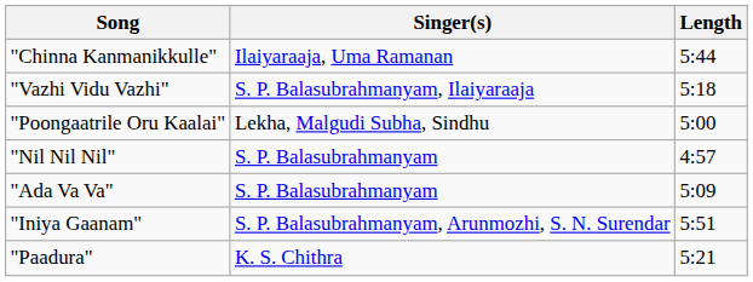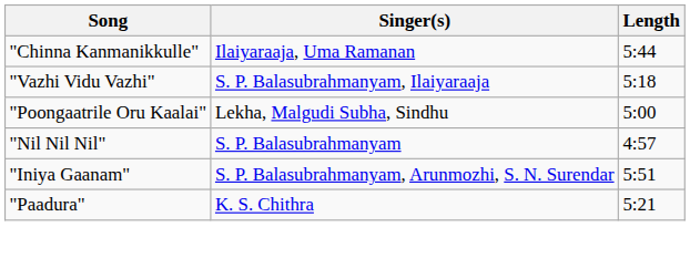 <table class="wikitable" style="font-size:95%;">
 <tr>
 <th>Song</th>
 <th>Singer(s)</th>
 <th>Length</th>
 </tr>
 <tr>
 <td>"Chinna Kanmanikkulle"</td>
 <td><a href='#'>Ilaiyaraaja</a>, <a href='#'>Uma Ramanan</a></td>
 <td>5:44</td>
 </tr>
 <tr>
 <td>"Vazhi Vidu Vazhi"</td>
 <td><a href='#'>S. P. Balasubrahmanyam</a>, <a href='#'>Ilaiyaraaja</a></td>
 <td>5:18</td>
 </tr>
 <tr>
 <td>"Poongaatrile Oru Kaalai"</td>
 <td>Lekha, <a href='#'>Malgudi Subha</a>, Sindhu</td>
 <td>5:00</td>
 </tr>
 <tr>
 <td>"Nil Nil Nil"</td>
 <td><a href='#'>S. P. Balasubrahmanyam</a></td>
 <td>4:57</td>
 </tr>
 <tr>
-<td>"Ada Va Va"</td>
-<td><a href='#'>S. P. Balasubrahmanyam</a></td>
-<td>5:09</td>
-</tr>
-<tr>
 <td>"Iniya Gaanam"</td>
 <td><a href='#'>S. P. Balasubrahmanyam</a>, <a href='#'>Arunmozhi</a>, <a href='#'>S. N. Surendar</a></td>
 <td>5:51</td>
 </tr>
 <tr>
 <td>"Paadura"</td>
 <td><a href='#'>K. S. Chithra</a></td>
 <td>5:21</td>
 </tr>
 </table>
